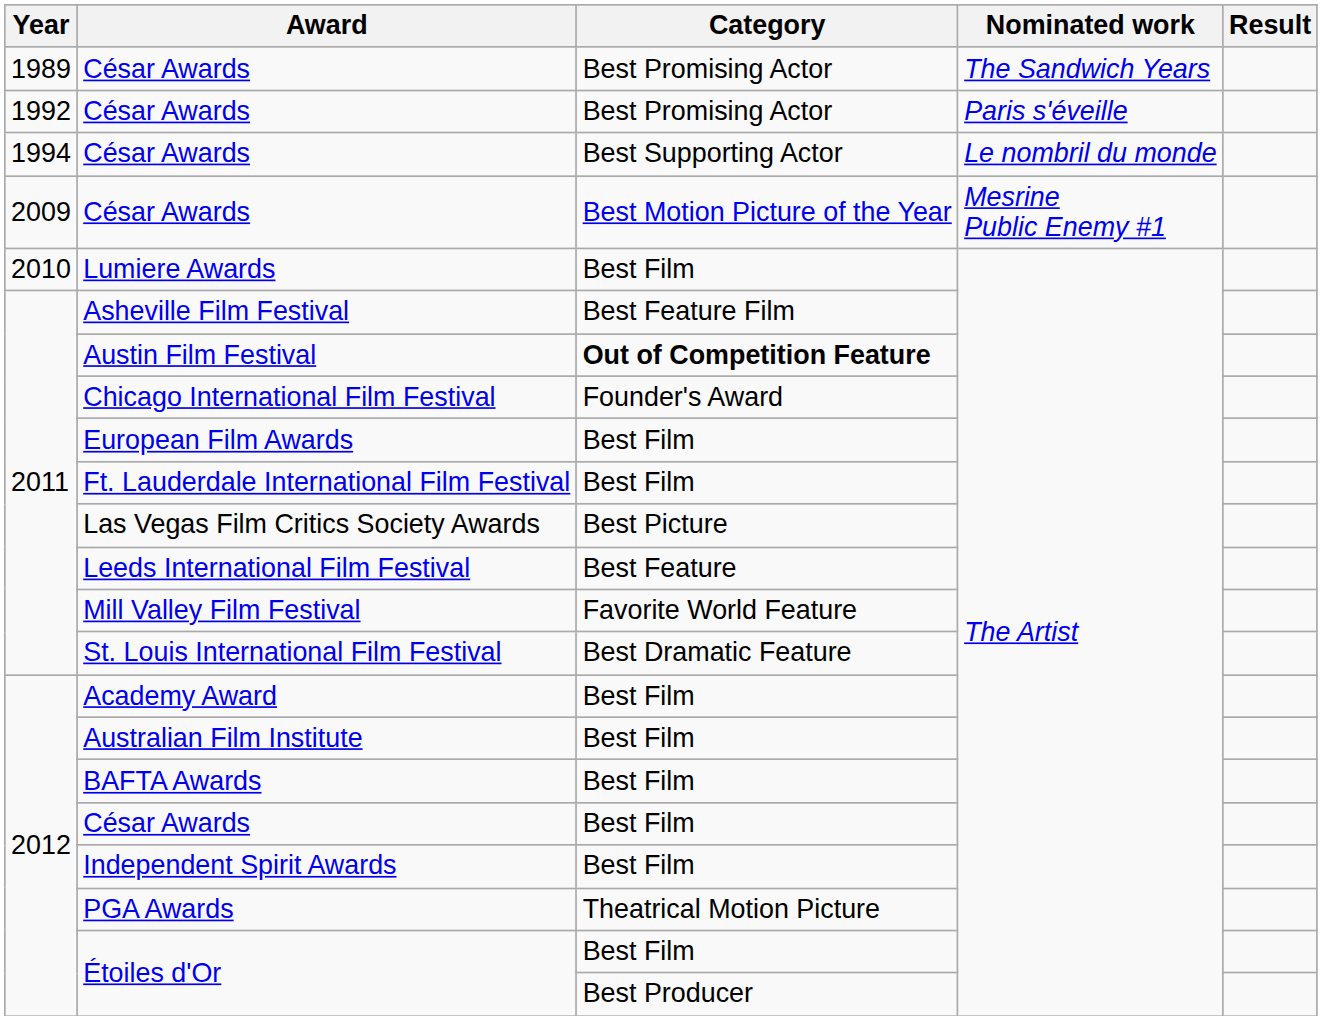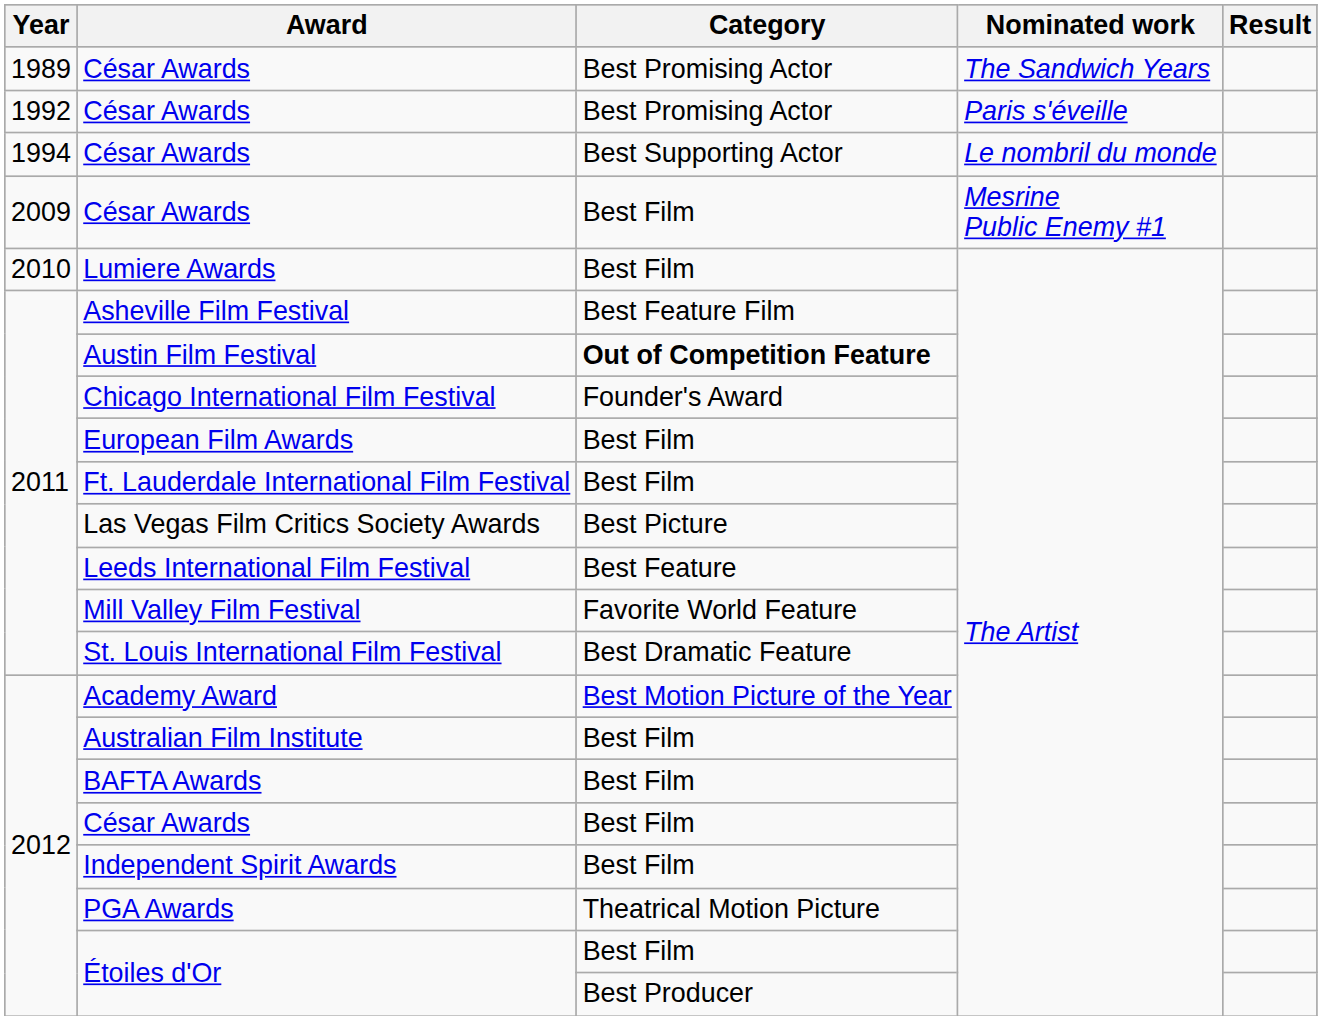 <table class="wikitable sortable">
 <tr>
 <th>Year</th>
 <th>Award</th>
 <th>Category</th>
 <th>Nominated work</th>
 <th>Result</th>
 </tr>
 <tr>
 <td>1989</td>
 <td><a href='#'>César Awards</a></td>
 <td>Best Promising Actor</td>
 <td><em><a href='#'>The Sandwich Years</a></em></td>
 <td></td>
 </tr>
 <tr>
 <td>1992</td>
 <td><a href='#'>César Awards</a></td>
 <td>Best Promising Actor</td>
 <td><em><a href='#'>Paris s'éveille</a></em></td>
 <td></td>
 </tr>
 <tr>
 <td>1994</td>
 <td><a href='#'>César Awards</a></td>
 <td>Best Supporting Actor</td>
 <td><em><a href='#'>Le nombril du monde</a></em></td>
 <td></td>
 </tr>
 <tr>
 <td>2009</td>
 <td><a href='#'>César Awards</a></td>
-<td><a href='#'>Best Motion Picture of the Year</a></td>
+<td>Best Film</td>
 <td><em><a href='#'>Mesrine</a></em><br><em><a href='#'>Public Enemy #1</a></em></td>
 <td></td>
 </tr>
 <tr>
 <td>2010</td>
 <td><a href='#'>Lumiere Awards</a></td>
 <td>Best Film</td>
 <td rowspan=18><em><a href='#'>The Artist</a></em></td>
 <td></td>
 </tr>
 <tr>
 <td rowspan=9>2011</td>
 <td><a href='#'>Asheville Film Festival</a></td>
 <td>Best Feature Film</td>
 <td></td>
 </tr>
 <tr>
 <td><a href='#'>Austin Film Festival</a></td>
 <td><strong>Out of Competition Feature</strong></td>
 <td></td>
 </tr>
 <tr>
 <td><a href='#'>Chicago International Film Festival</a></td>
 <td>Founder's Award</td>
 <td></td>
 </tr>
 <tr>
 <td><a href='#'>European Film Awards</a></td>
 <td>Best Film</td>
 <td></td>
 </tr>
 <tr>
 <td><a href='#'>Ft. Lauderdale International Film Festival</a></td>
 <td>Best Film</td>
 <td></td>
 </tr>
 <tr>
 <td>Las Vegas Film Critics Society Awards</td>
 <td>Best Picture</td>
 <td></td>
 </tr>
 <tr>
 <td><a href='#'>Leeds International Film Festival</a></td>
 <td>Best Feature</td>
 <td></td>
 </tr>
 <tr>
 <td><a href='#'>Mill Valley Film Festival</a></td>
 <td>Favorite World Feature</td>
 <td></td>
 </tr>
 <tr>
 <td><a href='#'>St. Louis International Film Festival</a></td>
 <td>Best Dramatic Feature</td>
 <td></td>
 </tr>
 <tr>
 <td rowspan=8>2012</td>
 <td><a href='#'>Academy Award</a></td>
-<td>Best Film</td>
+<td><a href='#'>Best Motion Picture of the Year</a></td>
 <td></td>
 </tr>
 <tr>
 <td><a href='#'>Australian Film Institute</a></td>
 <td>Best Film</td>
 <td></td>
 </tr>
 <tr>
 <td><a href='#'>BAFTA Awards</a></td>
 <td>Best Film</td>
 <td></td>
 </tr>
 <tr>
 <td><a href='#'>César Awards</a></td>
 <td>Best Film</td>
 <td></td>
 </tr>
 <tr>
 <td><a href='#'>Independent Spirit Awards</a></td>
 <td>Best Film</td>
 <td></td>
 </tr>
 <tr>
 <td><a href='#'>PGA Awards</a></td>
 <td>Theatrical Motion Picture</td>
 <td></td>
 </tr>
 <tr>
 <td rowspan=2><a href='#'>Étoiles d'Or</a></td>
 <td>Best Film</td>
 <td></td>
 </tr>
 <tr>
 <td>Best Producer</td>
 <td></td>
 </tr>
 </table>
